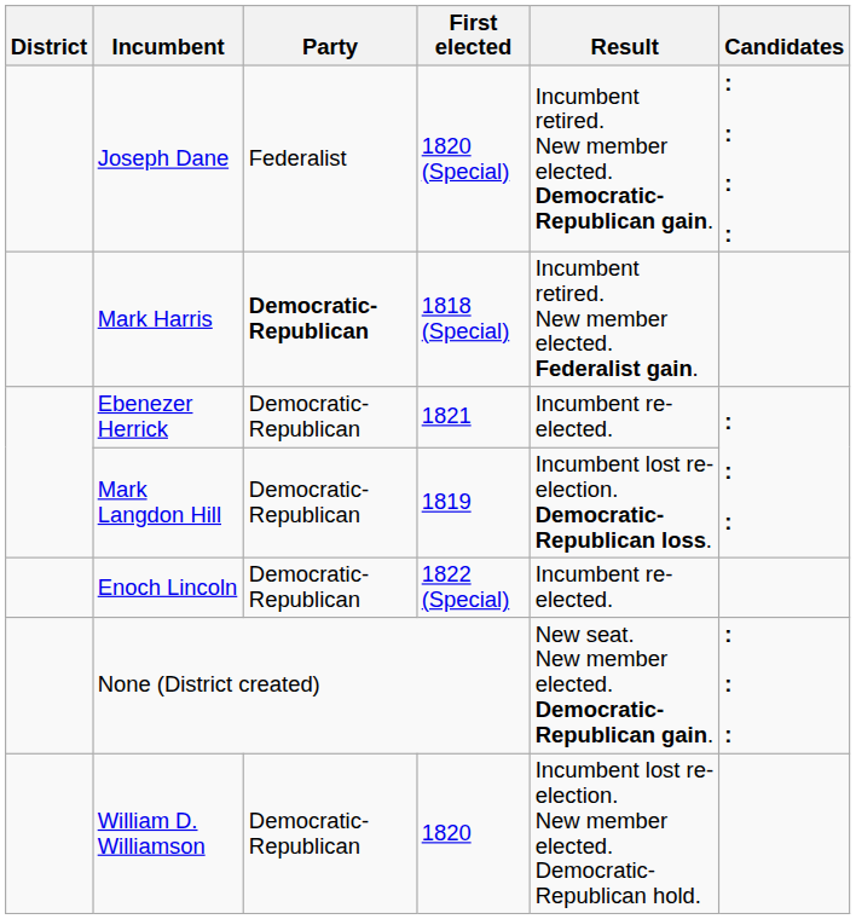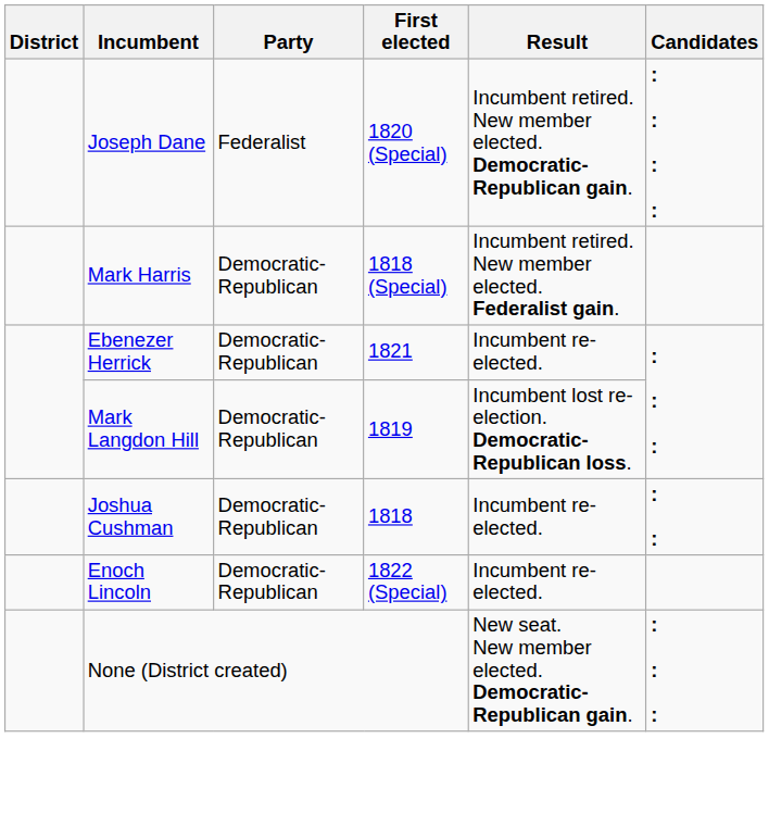 <table class=wikitable>
 <tr valign=bottom>
 <th>District</th>
 <th>Incumbent</th>
 <th>Party</th>
 <th>First<br>elected</th>
 <th>Result</th>
 <th>Candidates</th>
 </tr>
 <tr>
 <td></td>
 <td><a href='#'>Joseph Dane</a></td>
 <td>Federalist</td>
 <td><a href='#'>1820 (Special)</a></td>
 <td>Incumbent retired.<br>New member elected.<br><strong>Democratic-Republican gain</strong>.</td>
 <td nowrap><strong>:</strong><br><br><strong>:</strong><br><br><strong>:</strong><br><br><strong>:</strong><br></td>
 </tr>
 <tr>
 <td></td>
 <td><a href='#'>Mark Harris</a></td>
-<td><strong>Democratic-Republican</strong></td>
+<td>Democratic-Republican</td>
 <td><a href='#'>1818 (Special)</a></td>
 <td>Incumbent retired.<br>New member elected.<br><strong>Federalist gain</strong>.</td>
 <td nowrap></td>
 </tr>
 <tr>
 <td rowspan=2></td>
 <td><a href='#'>Ebenezer Herrick</a><br></td>
 <td>Democratic-Republican</td>
 <td><a href='#'>1821</a></td>
 <td>Incumbent re-elected.</td>
 <td rowspan=2 nowrap><strong>:</strong><br><br><strong>:</strong><br><br><strong>:</strong><br></td>
 </tr>
 <tr>
 <td><a href='#'>Mark Langdon Hill</a></td>
 <td>Democratic-Republican</td>
 <td><a href='#'>1819</a></td>
 <td>Incumbent lost re-election.<br><strong>Democratic-Republican loss</strong>.</td>
 </tr>
 <tr>
 <td></td>
+<td><a href='#'>Joshua Cushman</a><br></td>
+<td>Democratic-Republican</td>
+<td><a href='#'>1818</a></td>
+<td>Incumbent re-elected.</td>
+<td nowrap><strong>:</strong><br><br><strong>:</strong><br></td>
+</tr>
+<tr>
+<td></td>
 <td><a href='#'>Enoch Lincoln</a><br></td>
 <td>Democratic-Republican</td>
 <td><a href='#'>1822 (Special)</a></td>
 <td>Incumbent re-elected.</td>
 <td nowrap></td>
 </tr>
 <tr>
 <td></td>
 <td colspan=3>None (District created)</td>
 <td>New seat.<br>New member elected.<br><strong>Democratic-Republican gain</strong>.</td>
 <td nowrap><strong>:</strong><br><br><strong>:</strong><br><br><strong>:</strong><br></td>
 </tr>
-<tr>
-<td></td>
-<td><a href='#'>William D. Williamson</a><br></td>
-<td>Democratic-Republican</td>
-<td><a href='#'>1820</a></td>
-<td>Incumbent lost re-election.<br>New member elected.<br>Democratic-Republican hold.</td>
-<td nowrap></td>
-</tr>
 </table>
